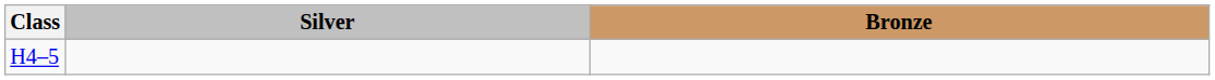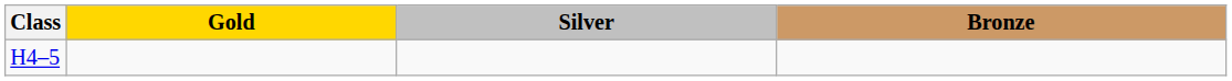 <table class=wikitable style="font-size:100%">
 <tr>
 <th rowspan="1" width="5%">Class</th>
+<th rowspan="1" style="background:gold;">Gold</th>
 <th colspan="1" style="background:silver;">Silver</th>
 <th colspan="1" style="background:#CC9966;">Bronze</th>
 </tr>
 <tr>
 <td><a href='#'>H4–5</a></td>
 <td></td>
 <td></td>
+<td></td>
 </tr>
 </table>
